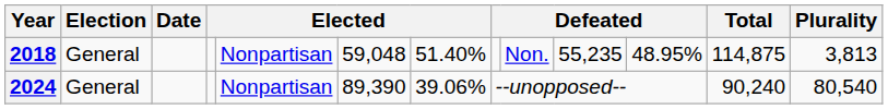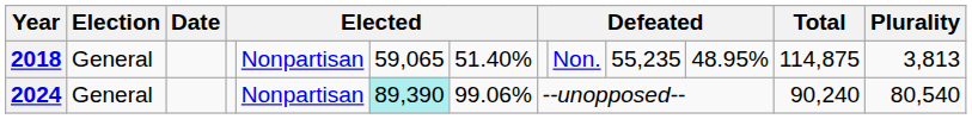 <table class=wikitable>
 <tr>
 <th>Year</th>
 <th>Election</th>
 <th>Date</th>
 <th ! colspan="4">Elected</th>
 <th ! colspan="4">Defeated</th>
 <th>Total</th>
 <th>Plurality</th>
 </tr>
 <tr>
 <th valign="top"><a href='#'>2018</a></th>
 <td valign="top">General</td>
 <td valign="top"></td>
 <td valign="top"></td>
 <td valign="top" ><a href='#'>Nonpartisan</a></td>
-<td valign="top" align="right">59,048</td>
+<td valign="top" align="right">59,065</td>
 <td valign="top" align="right">51.40%</td>
 <td valign="top"></td>
 <td valign="top" ><a href='#'>Non.</a></td>
 <td valign="top" align="right">55,235</td>
 <td valign="top" align="right">48.95%</td>
 <td valign="top" align="right">114,875</td>
 <td valign="top" align="right">3,813</td>
 </tr>
 <tr>
 <th valign="top"><a href='#'>2024</a></th>
 <td valign="top">General</td>
 <td valign="top"></td>
 <td valign="top"></td>
 <td valign="top" ><a href='#'>Nonpartisan</a></td>
-<td valign="top" align="right">89,390</td>
-<td valign="top" align="right">39.06%</td>
+<td valign="top" align="right" style="background: paleturquoise;">89,390</td>
+<td valign="top" align="right">99.06%</td>
 <td valign="top" colspan="4"><em>--unopposed--</em></td>
 <td valign="top" align="right">90,240</td>
 <td valign="top" align="right">80,540</td>
 </tr>
 </table>
